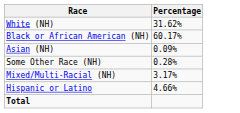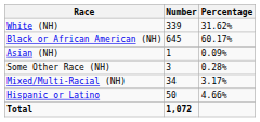 <table class="wikitable">
 <tr>
 <th>Race</th>
+<th>Number</th>
 <th>Percentage</th>
 </tr>
 <tr>
 <td><a href='#'>White</a> (NH)</td>
+<td>339</td>
 <td>31.62%</td>
 </tr>
 <tr>
 <td><a href='#'>Black or African American</a> (NH)</td>
+<td>645</td>
 <td>60.17%</td>
 </tr>
 <tr>
 <td><a href='#'>Asian</a> (NH)</td>
+<td>1</td>
 <td>0.09%</td>
 </tr>
 <tr>
 <td>Some Other Race (NH)</td>
+<td>3</td>
 <td>0.28%</td>
 </tr>
 <tr>
 <td><a href='#'>Mixed/Multi-Racial</a> (NH)</td>
+<td>34</td>
 <td>3.17%</td>
 </tr>
 <tr>
 <td><a href='#'>Hispanic or Latino</a></td>
+<td>50</td>
 <td>4.66%</td>
 </tr>
 <tr>
 <td><strong>Total</strong></td>
+<td><strong>1,072</strong></td>
 <td></td>
 </tr>
 </table>
